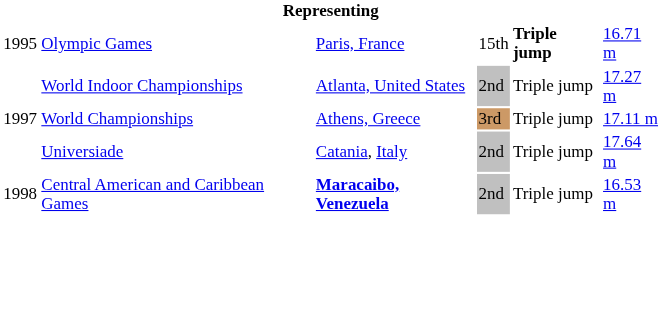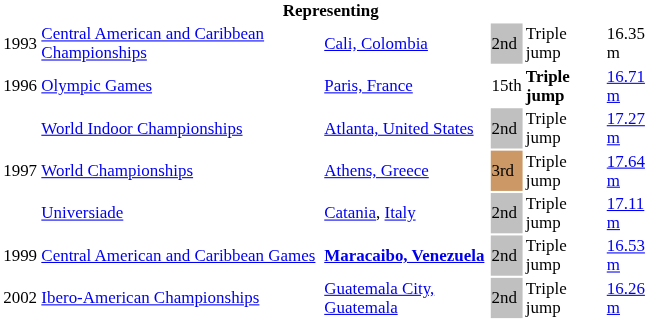 <table>
 <tr>
 <th colspan="6">Representing </th>
 </tr>
 <tr>
-<td>1995</td>
+<td>1993</td>
+<td><a href='#'>Central American and Caribbean Championships</a></td>
+<td><a href='#'>Cali, Colombia</a></td>
+<td bgcolor="silver">2nd</td>
+<td>Triple jump</td>
+<td>16.35 m</td>
+</tr>
+<tr>
+<td>1996</td>
 <td><a href='#'>Olympic Games</a></td>
 <td><a href='#'>Paris, France</a></td>
 <td>15th</td>
 <td><strong>Triple jump</strong></td>
 <td><a href='#'>16.71 m</a></td>
 </tr>
 <tr>
 <td rowspan=3>1997</td>
 <td><a href='#'>World Indoor Championships</a></td>
 <td><a href='#'>Atlanta, United States</a></td>
 <td bgcolor="silver">2nd</td>
 <td>Triple jump</td>
 <td><a href='#'>17.27 m</a></td>
 </tr>
 <tr>
 <td><a href='#'>World Championships</a></td>
 <td><a href='#'>Athens, Greece</a></td>
 <td bgcolor="cc9966">3rd</td>
 <td>Triple jump</td>
-<td><a href='#'>17.11 m</a></td>
+<td><a href='#'>17.64 m</a></td>
 </tr>
 <tr>
 <td><a href='#'>Universiade</a></td>
 <td><a href='#'>Catania</a>, <a href='#'>Italy</a></td>
 <td bgcolor="silver">2nd</td>
 <td>Triple jump</td>
-<td><a href='#'>17.64 m</a></td>
+<td><a href='#'>17.11 m</a></td>
 </tr>
 <tr>
-<td>1998</td>
+<td>1999</td>
 <td><a href='#'>Central American and Caribbean Games</a></td>
 <td><strong><a href='#'>Maracaibo, Venezuela</a></strong></td>
 <td bgcolor="silver">2nd</td>
 <td>Triple jump</td>
 <td><a href='#'>16.53 m</a></td>
 </tr>
+<tr>
+<td>2002</td>
+<td><a href='#'>Ibero-American Championships</a></td>
+<td><a href='#'>Guatemala City, Guatemala</a></td>
+<td bgcolor="silver">2nd</td>
+<td>Triple jump</td>
+<td><a href='#'>16.26 m</a></td>
+</tr>
 </table>
